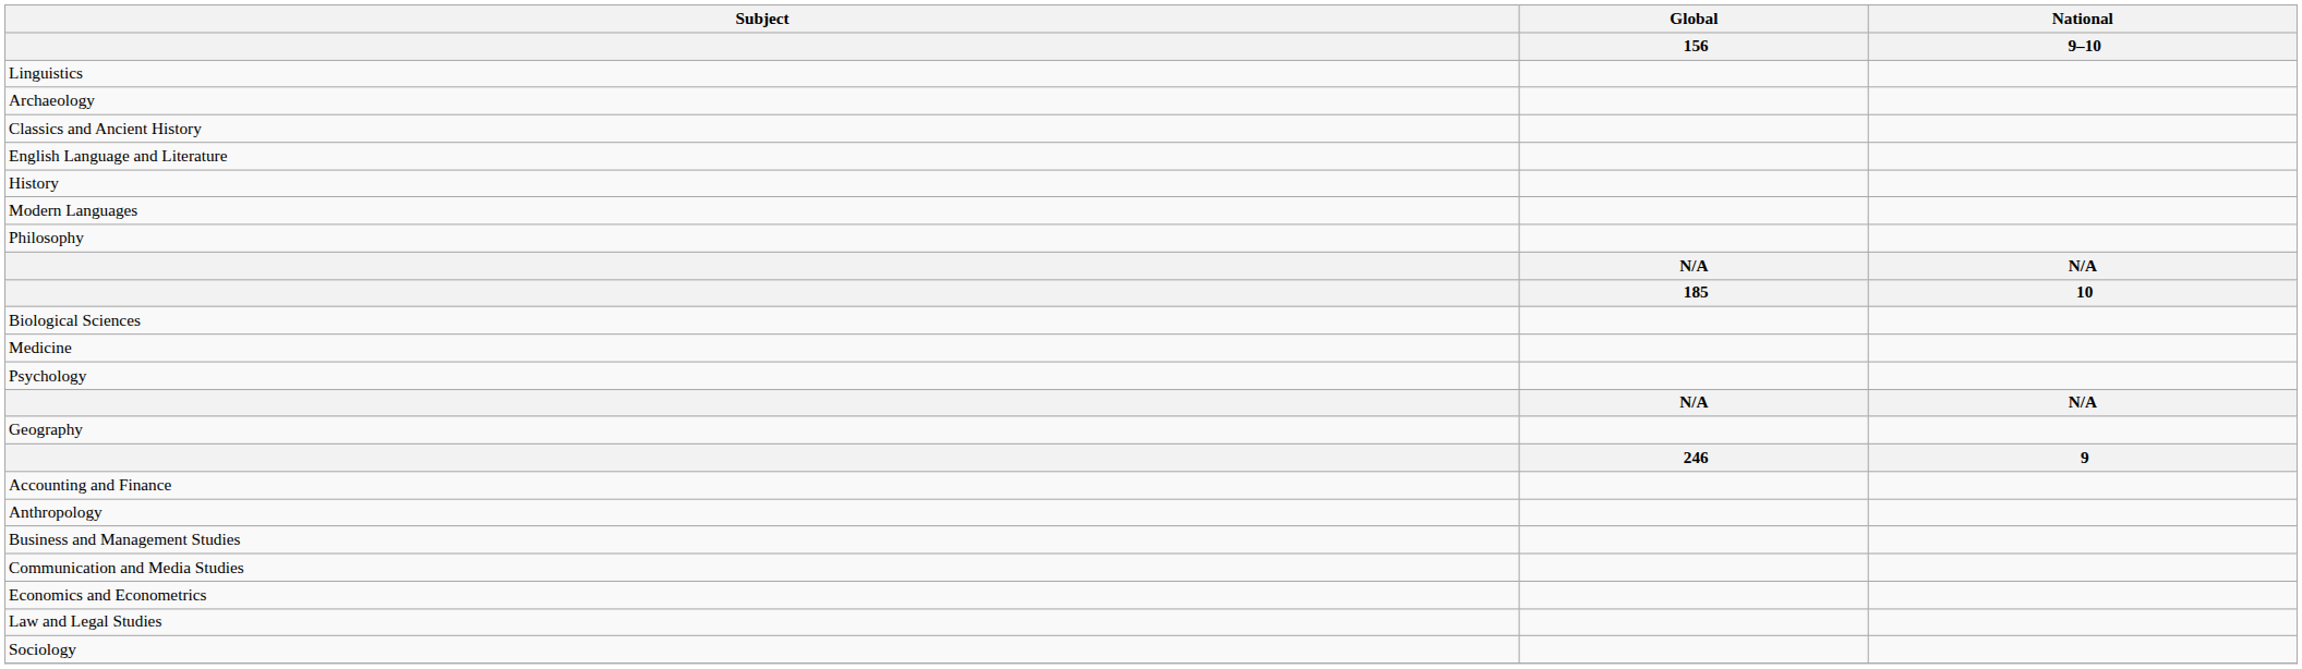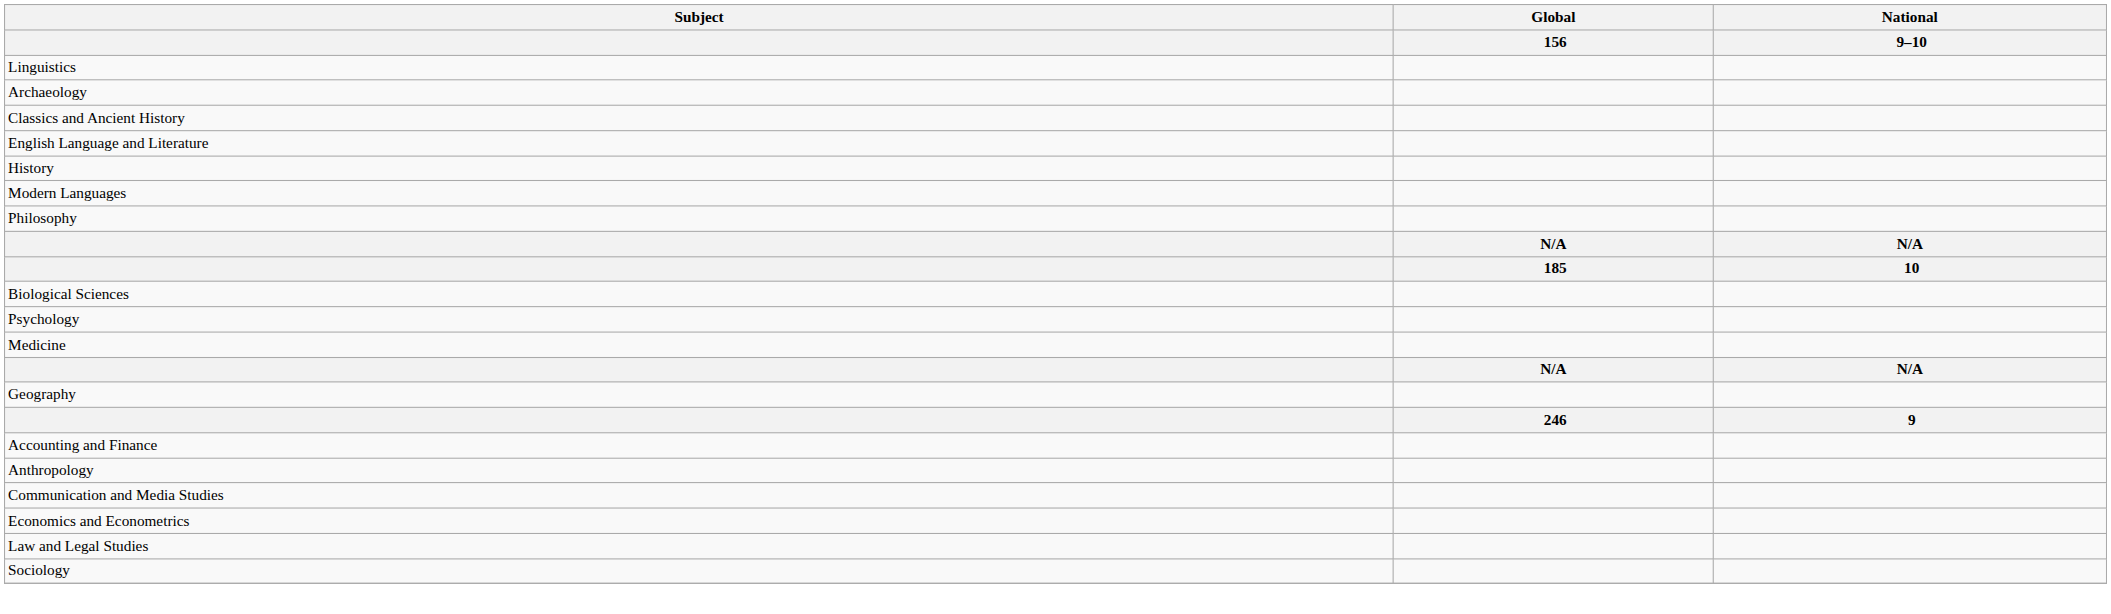 <table class="wikitable sortable" style="width: 100%; font-size: 90%">
 <tr>
 <th>Subject</th>
 <th>Global</th>
 <th>National</th>
 </tr>
 <tr>
 <th></th>
 <th data-sort-value="156"> 156</th>
 <th data-sort-value="9–10"> 9–10</th>
 </tr>
 <tr>
 <td>Linguistics</td>
 <td data-sort-value="101–150"></td>
 <td data-sort-value="4–10"></td>
 </tr>
 <tr>
 <td>Archaeology</td>
 <td data-sort-value="51–100"></td>
 <td data-sort-value="6–8"></td>
 </tr>
 <tr>
 <td>Classics and Ancient History</td>
 <td data-sort-value="24"></td>
 <td data-sort-value="5"></td>
 </tr>
 <tr>
 <td>English Language and Literature</td>
 <td data-sort-value="251–300"></td>
 <td data-sort-value="10–12"></td>
 </tr>
 <tr>
 <td>History</td>
 <td data-sort-value="151–200"></td>
 <td data-sort-value="9–12"></td>
 </tr>
 <tr>
 <td>Modern Languages</td>
 <td data-sort-value="201–250"></td>
 <td data-sort-value="10–13"></td>
 </tr>
 <tr>
 <td>Philosophy</td>
 <td data-sort-value="101–150"></td>
 <td data-sort-value="8–12"></td>
 </tr>
 <tr>
 <th></th>
 <th>N/A</th>
 <th>N/A</th>
 </tr>
 <tr>
 <th></th>
 <th data-sort-value="185"> 185</th>
 <th data-sort-value="10"> 10</th>
 </tr>
 <tr>
 <td>Biological Sciences</td>
 <td data-sort-value="144"></td>
 <td data-sort-value="11"></td>
 </tr>
 <tr>
+<td>Psychology</td>
+<td data-sort-value="151–200"></td>
+<td data-sort-value="8–9"></td>
+</tr>
+<tr>
 <td>Medicine</td>
 <td data-sort-value="151–200"></td>
 <td data-sort-value="8–13"></td>
-</tr>
-<tr>
-<td>Psychology</td>
-<td data-sort-value="151–200"></td>
-<td data-sort-value="8–9"></td>
 </tr>
 <tr>
 <th></th>
 <th>N/A</th>
 <th>N/A</th>
 </tr>
 <tr>
 <td>Geography</td>
 <td data-sort-value="151–200"></td>
 <td data-sort-value="8–10"></td>
 </tr>
 <tr>
 <th></th>
 <th data-sort-value="246"> 246</th>
 <th data-sort-value="9"> 9</th>
 </tr>
 <tr>
 <td>Accounting and Finance</td>
 <td data-sort-value="201–250"></td>
 <td data-sort-value="6–7"></td>
 </tr>
 <tr>
 <td>Anthropology</td>
 <td data-sort-value="101–150"></td>
 <td data-sort-value="6–7"></td>
 </tr>
 <tr>
-<td>Business and Management Studies</td>
-<td data-sort-value="251–300"></td>
-<td data-sort-value="9"></td>
-</tr>
-<tr>
 <td>Communication and Media Studies</td>
 <td data-sort-value="201–250"></td>
 <td data-sort-value="9–10"></td>
 </tr>
 <tr>
 <td>Economics and Econometrics</td>
 <td data-sort-value="151–200"></td>
 <td data-sort-value="5–8"></td>
 </tr>
 <tr>
 <td>Law and Legal Studies</td>
 <td data-sort-value="201–250"></td>
 <td data-sort-value="9–12"></td>
 </tr>
 <tr>
 <td>Sociology</td>
 <td data-sort-value="151–200"></td>
 <td data-sort-value="9–11"></td>
 </tr>
 <tr>
 </tr>
 </table>
